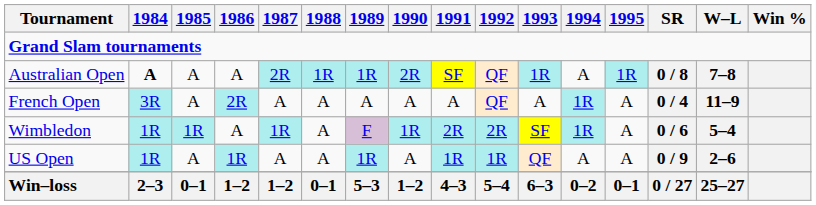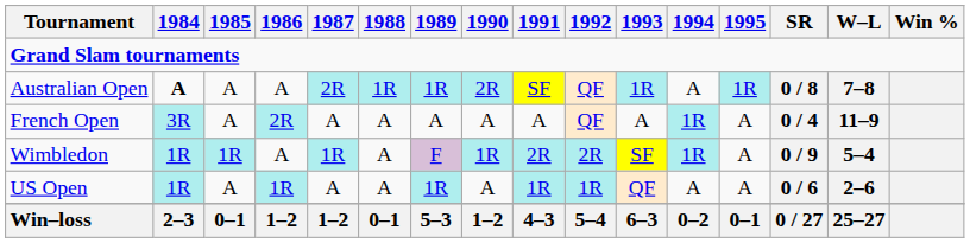 <table class=wikitable style=text-align:center>
 <tr>
 <th>Tournament</th>
 <th><a href='#'>1984</a></th>
 <th><a href='#'>1985</a></th>
 <th><a href='#'>1986</a></th>
 <th><a href='#'>1987</a></th>
 <th><a href='#'>1988</a></th>
 <th><a href='#'>1989</a></th>
 <th><a href='#'>1990</a></th>
 <th><a href='#'>1991</a></th>
 <th><a href='#'>1992</a></th>
 <th><a href='#'>1993</a></th>
 <th><a href='#'>1994</a></th>
 <th><a href='#'>1995</a></th>
 <th>SR</th>
 <th>W–L</th>
 <th>Win %</th>
 </tr>
 <tr>
 <td colspan=25 style=text-align:left><a href='#'><strong>Grand Slam tournaments</strong></a></td>
 </tr>
 <tr>
 <td align=left><a href='#'>Australian Open</a></td>
 <td><strong>A</strong></td>
 <td>A</td>
 <td>A</td>
 <td bgcolor=afeeee><a href='#'>2R</a></td>
 <td bgcolor=afeeee><a href='#'>1R</a></td>
 <td bgcolor=afeeee><a href='#'>1R</a></td>
 <td bgcolor=afeeee><a href='#'>2R</a></td>
 <td bgcolor=yellow><a href='#'>SF</a></td>
 <td bgcolor=ffebcd><a href='#'>QF</a></td>
 <td bgcolor=afeeee><a href='#'>1R</a></td>
 <td>A</td>
 <td bgcolor=afeeee><a href='#'>1R</a></td>
 <th>0 / 8</th>
 <th>7–8</th>
 <th></th>
 </tr>
 <tr>
 <td align=left><a href='#'>French Open</a></td>
 <td bgcolor=afeeee><a href='#'>3R</a></td>
 <td>A</td>
 <td bgcolor=afeeee><a href='#'>2R</a></td>
 <td>A</td>
 <td>A</td>
 <td>A</td>
 <td>A</td>
 <td>A</td>
 <td bgcolor=ffebcd><a href='#'>QF</a></td>
 <td>A</td>
 <td bgcolor=afeeee><a href='#'>1R</a></td>
 <td>A</td>
 <th>0 / 4</th>
 <th>11–9</th>
 <th></th>
 </tr>
 <tr>
 <td align=left><a href='#'>Wimbledon</a></td>
 <td bgcolor=afeeee><a href='#'>1R</a></td>
 <td bgcolor=afeeee><a href='#'>1R</a></td>
 <td>A</td>
 <td bgcolor=afeeee><a href='#'>1R</a></td>
 <td>A</td>
 <td bgcolor=thistle><a href='#'>F</a></td>
 <td bgcolor=afeeee><a href='#'>1R</a></td>
 <td bgcolor=afeeee><a href='#'>2R</a></td>
 <td bgcolor=afeeee><a href='#'>2R</a></td>
 <td bgcolor=yellow><a href='#'>SF</a></td>
 <td bgcolor=afeeee><a href='#'>1R</a></td>
 <td>A</td>
-<th>0 / 6</th>
+<th>0 / 9</th>
 <th>5–4</th>
 <th></th>
 </tr>
 <tr>
 <td align=left><a href='#'>US Open</a></td>
 <td bgcolor=afeeee><a href='#'>1R</a></td>
 <td>A</td>
 <td bgcolor=afeeee><a href='#'>1R</a></td>
 <td>A</td>
 <td>A</td>
 <td bgcolor=afeeee><a href='#'>1R</a></td>
 <td>A</td>
 <td bgcolor=afeeee><a href='#'>1R</a></td>
 <td bgcolor=afeeee><a href='#'>1R</a></td>
 <td bgcolor=ffebcd><a href='#'>QF</a></td>
 <td>A</td>
 <td>A</td>
-<th>0 / 9</th>
+<th>0 / 6</th>
 <th>2–6</th>
 <th></th>
 </tr>
 <tr>
 </tr>
 <tr style=font-weight:bold;background:#efefef>
 <th style=text-align:left>Win–loss</th>
 <th>2–3</th>
 <th>0–1</th>
 <th>1–2</th>
 <th>1–2</th>
 <th>0–1</th>
 <th>5–3</th>
 <th>1–2</th>
 <th>4–3</th>
 <th>5–4</th>
 <th>6–3</th>
 <th>0–2</th>
 <th>0–1</th>
 <th>0 / 27</th>
 <th>25–27</th>
 <th></th>
 </tr>
 </table>
